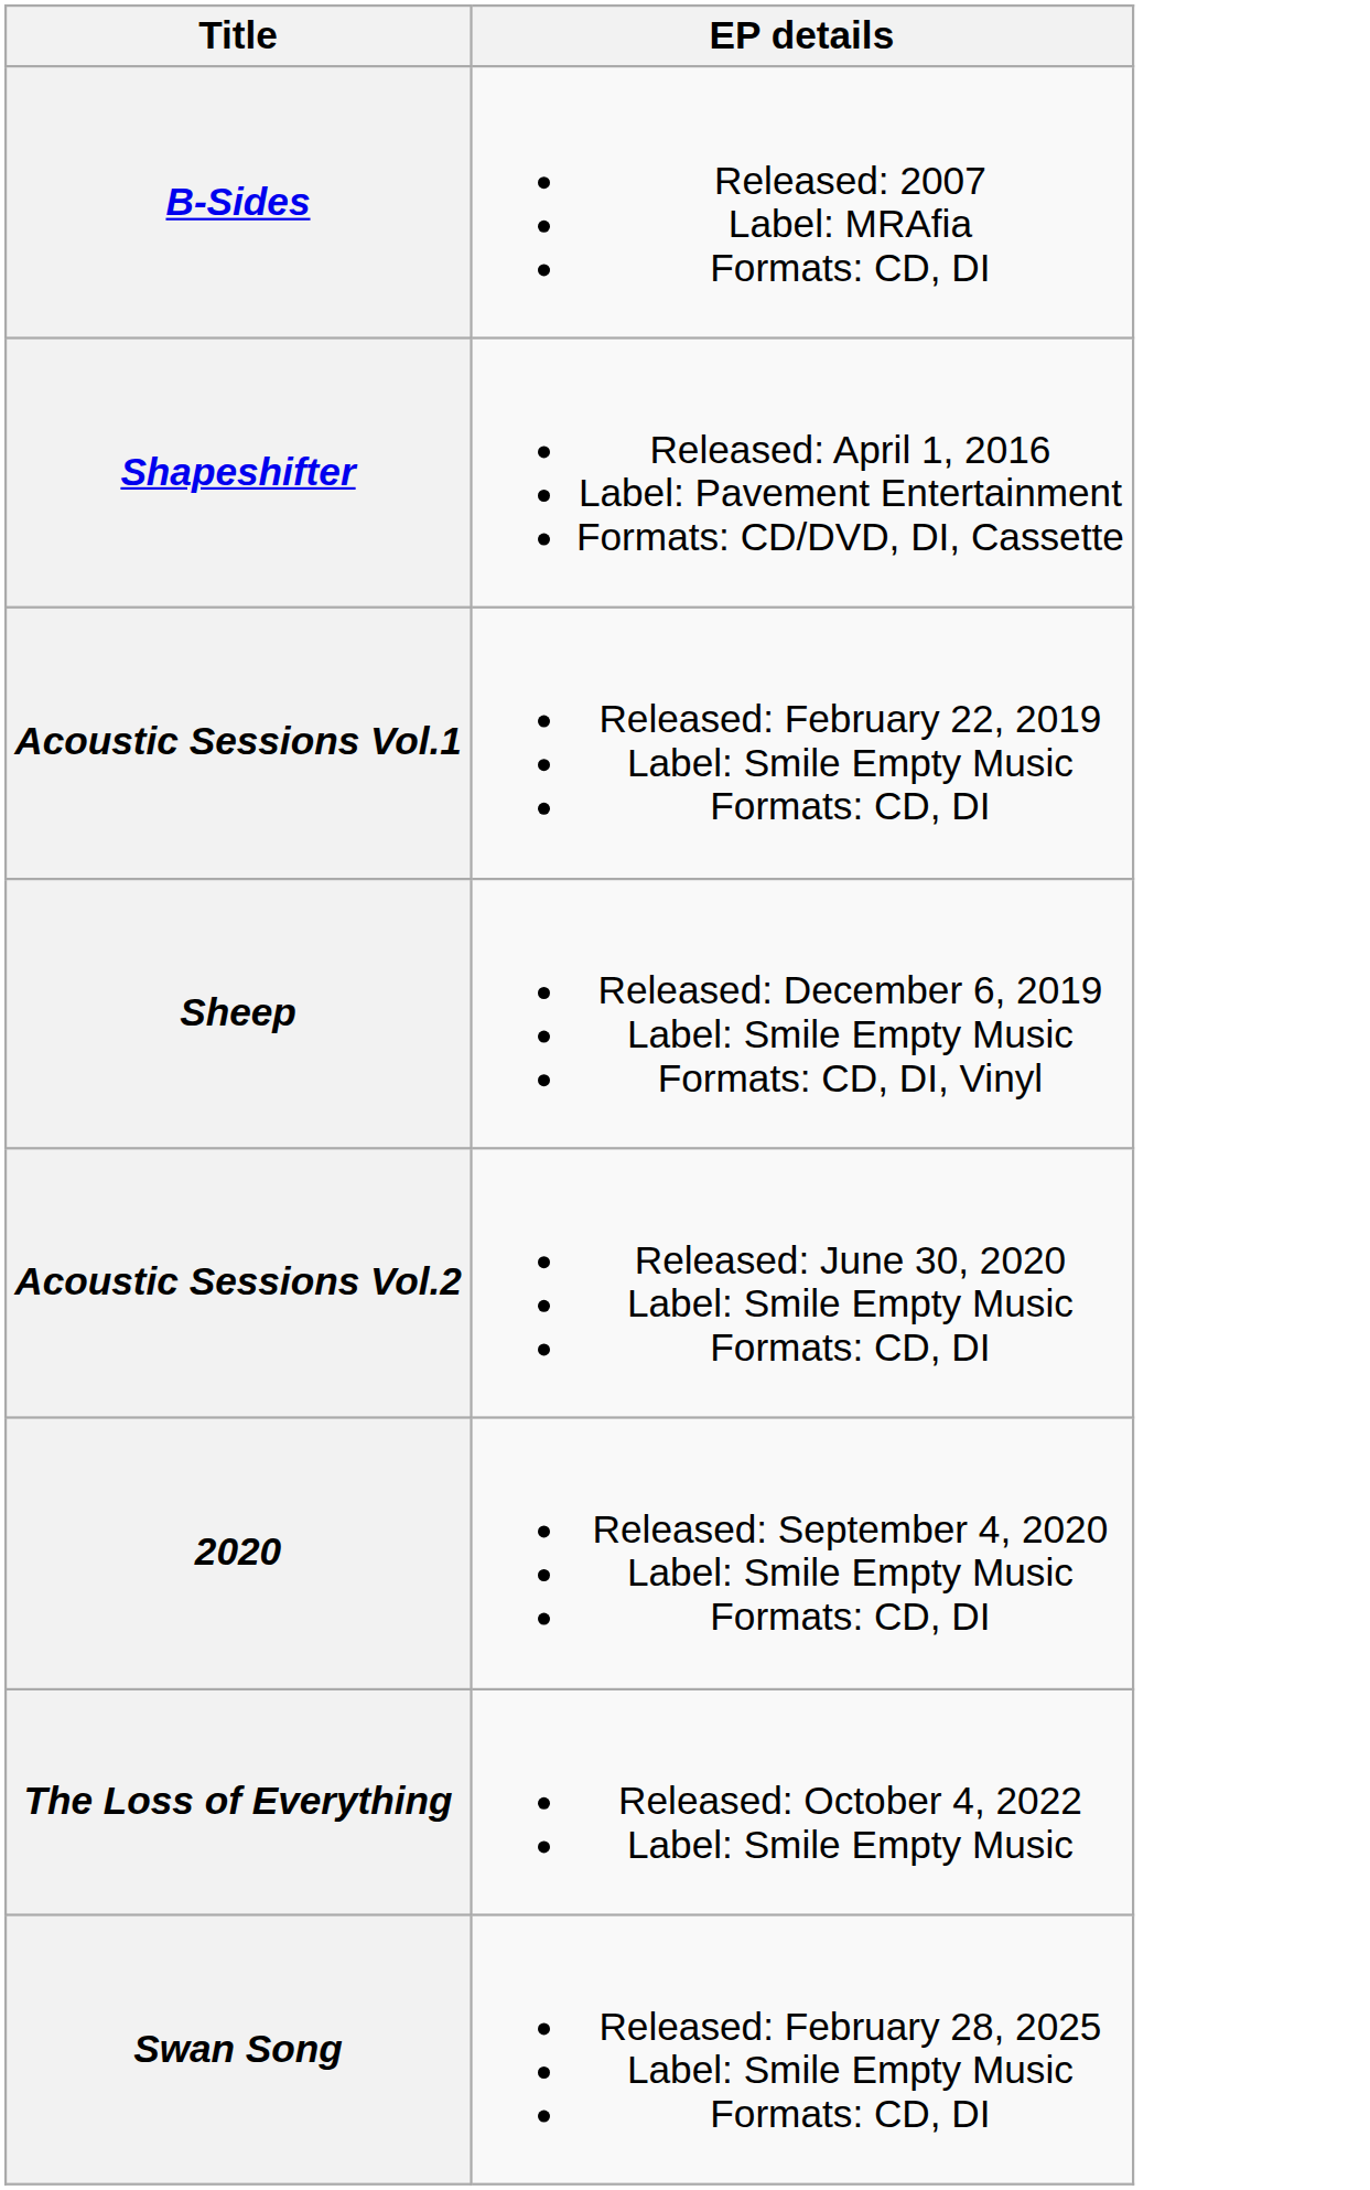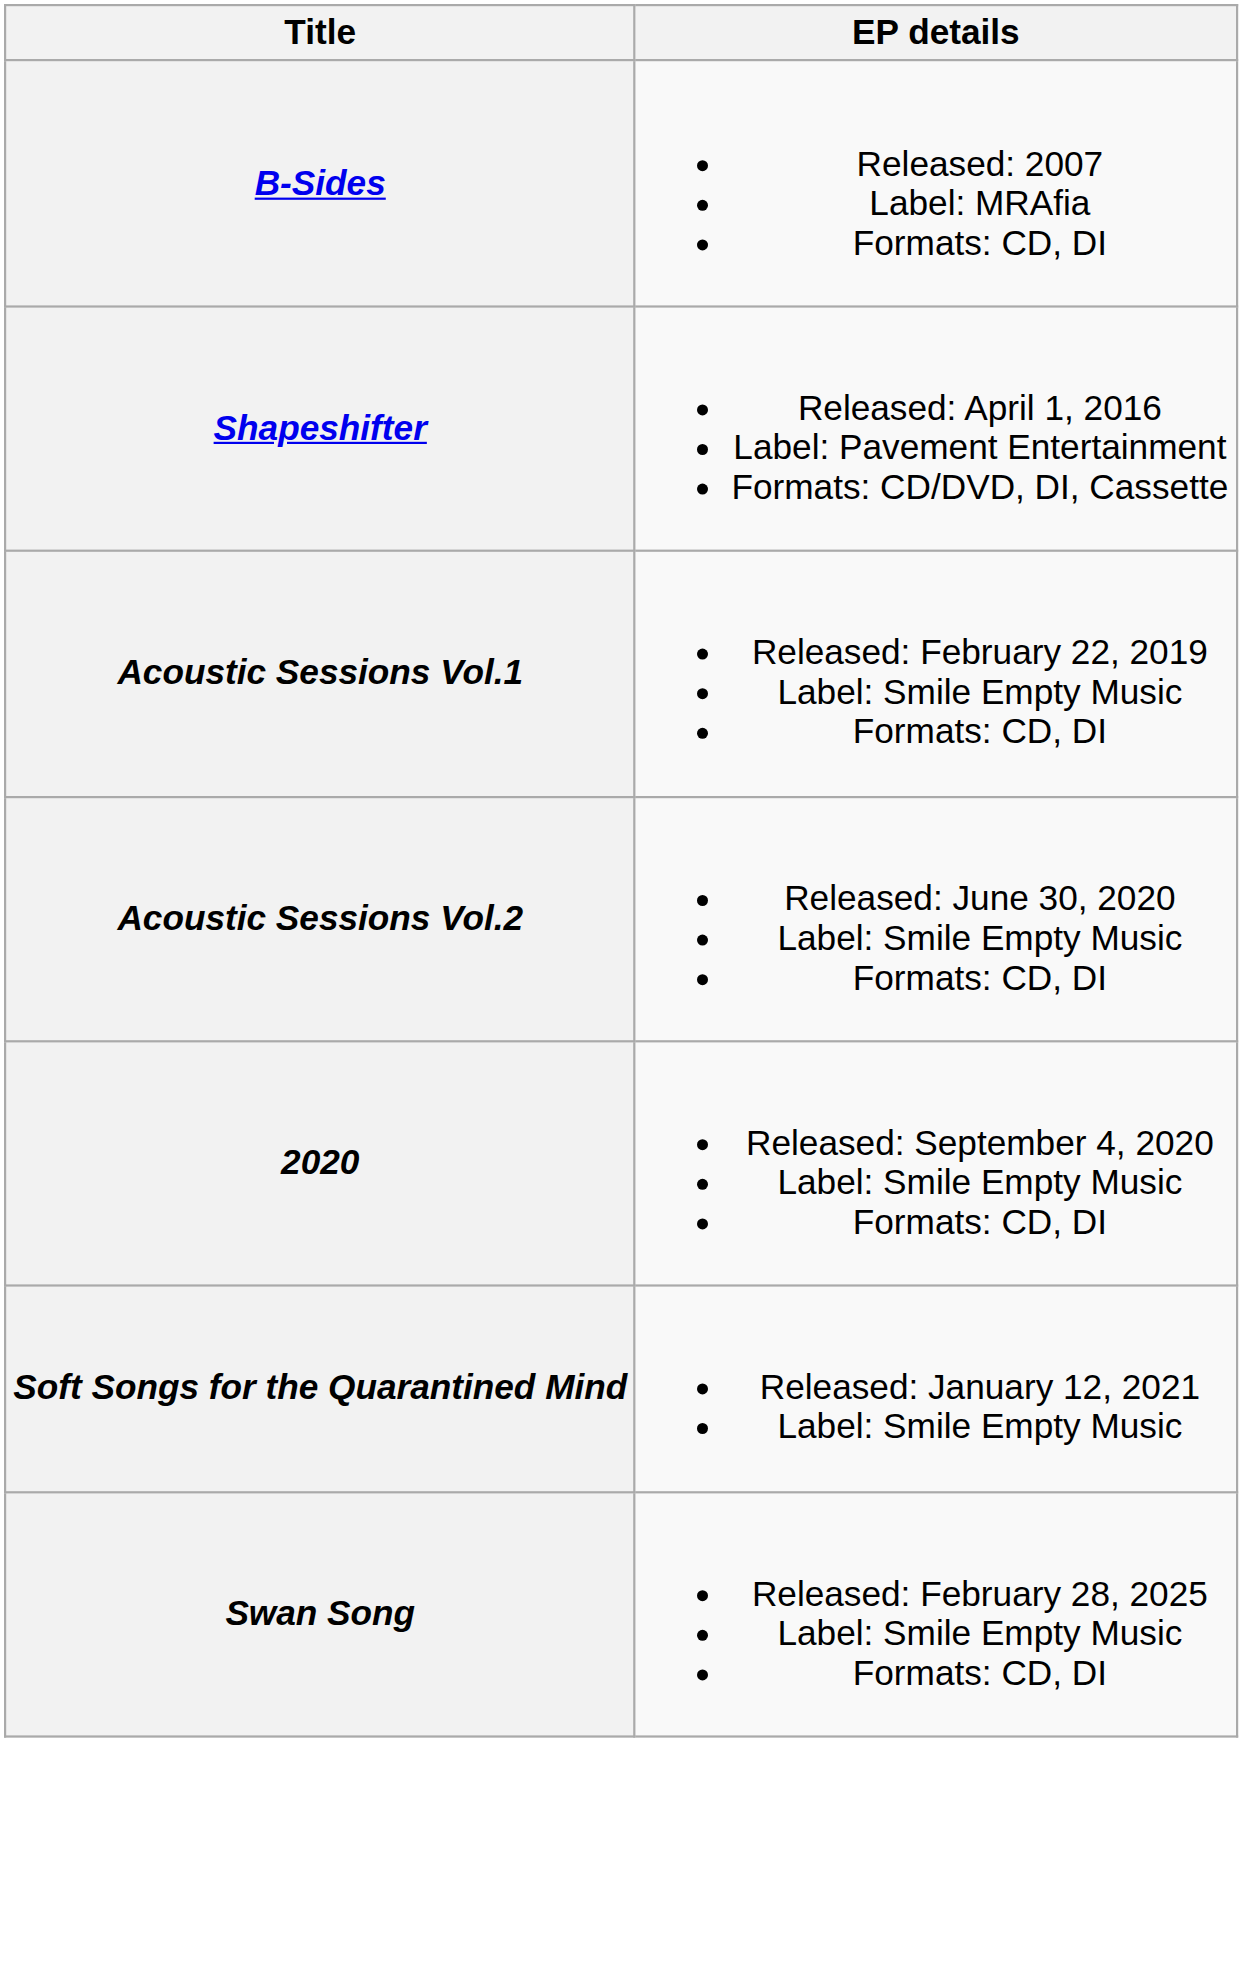 <table class="wikitable plainrowheaders" style="text-align:center;">
 <tr>
 <th>Title</th>
 <th>EP details</th>
 </tr>
 <tr>
 <th scope="row"><em><a href='#'>B-Sides</a></em></th>
 <td><br><ul><li>Released: 2007</li><li>Label: MRAfia</li><li>Formats: CD, DI</li></ul></td>
 </tr>
 <tr>
 <th scope="row"><em><a href='#'>Shapeshifter</a></em></th>
 <td><br><ul><li>Released: April 1, 2016</li><li>Label: Pavement Entertainment</li><li>Formats: CD/DVD, DI, Cassette</li></ul></td>
 </tr>
 <tr>
 <th scope="row"><em>Acoustic Sessions Vol.1</em></th>
 <td><br><ul><li>Released: February 22, 2019</li><li>Label: Smile Empty Music</li><li>Formats: CD, DI</li></ul></td>
 </tr>
 <tr>
-<th scope="row"><em>Sheep</em></th>
-<td><br><ul><li>Released: December 6, 2019</li><li>Label: Smile Empty Music</li><li>Formats: CD, DI, Vinyl</li></ul></td>
-</tr>
-<tr>
 <th scope="row"><em>Acoustic Sessions Vol.2</em></th>
 <td><br><ul><li>Released: June 30, 2020</li><li>Label: Smile Empty Music</li><li>Formats: CD, DI</li></ul></td>
 </tr>
 <tr>
 <th scope="row"><em>2020</em></th>
 <td><br><ul><li>Released: September 4, 2020</li><li>Label: Smile Empty Music</li><li>Formats: CD, DI</li></ul></td>
 </tr>
 <tr>
-<th scope="row"><em>The Loss of Everything</em></th>
-<td><br><ul><li>Released: October 4, 2022</li><li>Label: Smile Empty Music</li></ul></td>
+<th scope="row"><em>Soft Songs for the Quarantined Mind</em></th>
+<td><br><ul><li>Released: January 12, 2021</li><li>Label: Smile Empty Music</li></ul></td>
 </tr>
 <tr>
 <th scope="row"><em>Swan Song</em></th>
 <td><br><ul><li>Released: February 28, 2025 </li><li>Label: Smile Empty Music</li><li>Formats: CD, DI</li></ul></td>
 </tr>
 </table>
